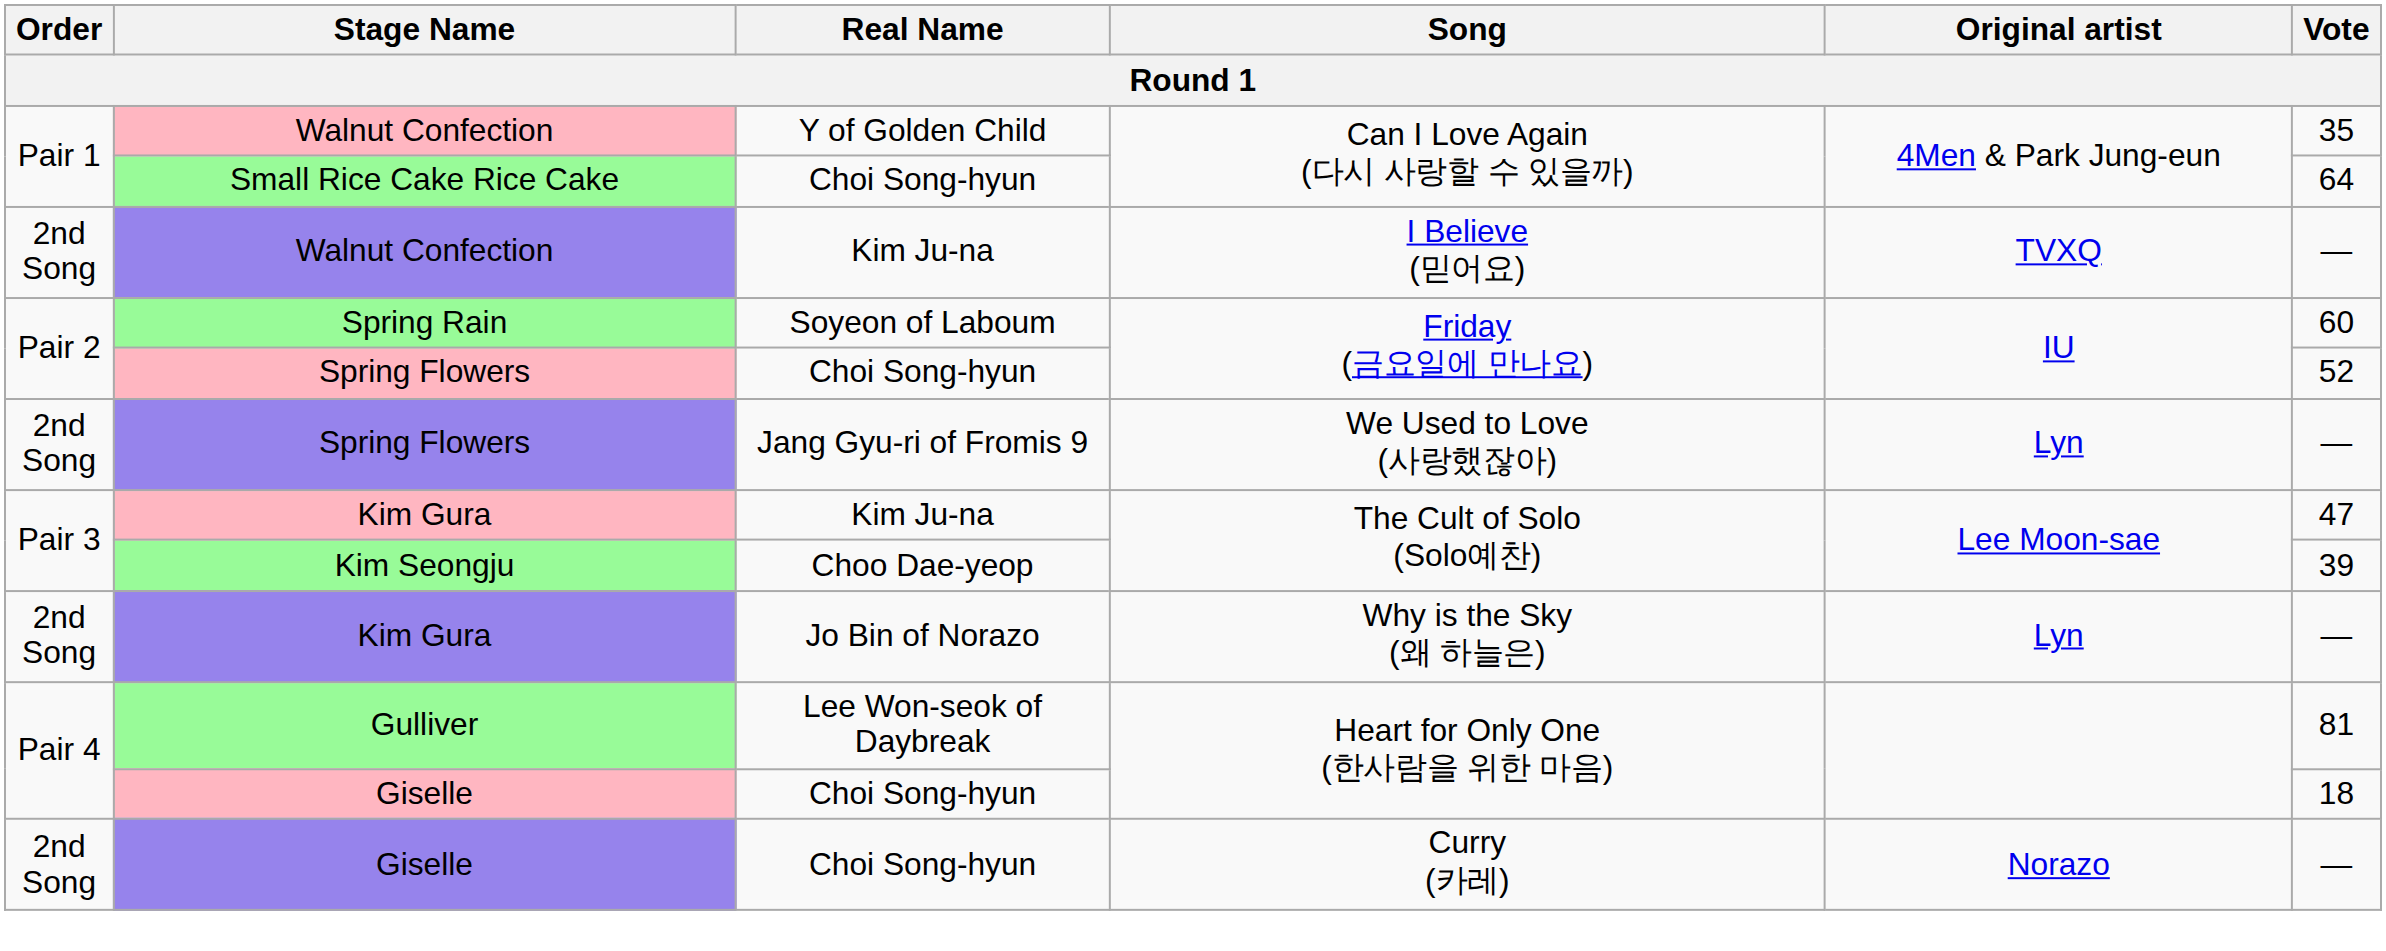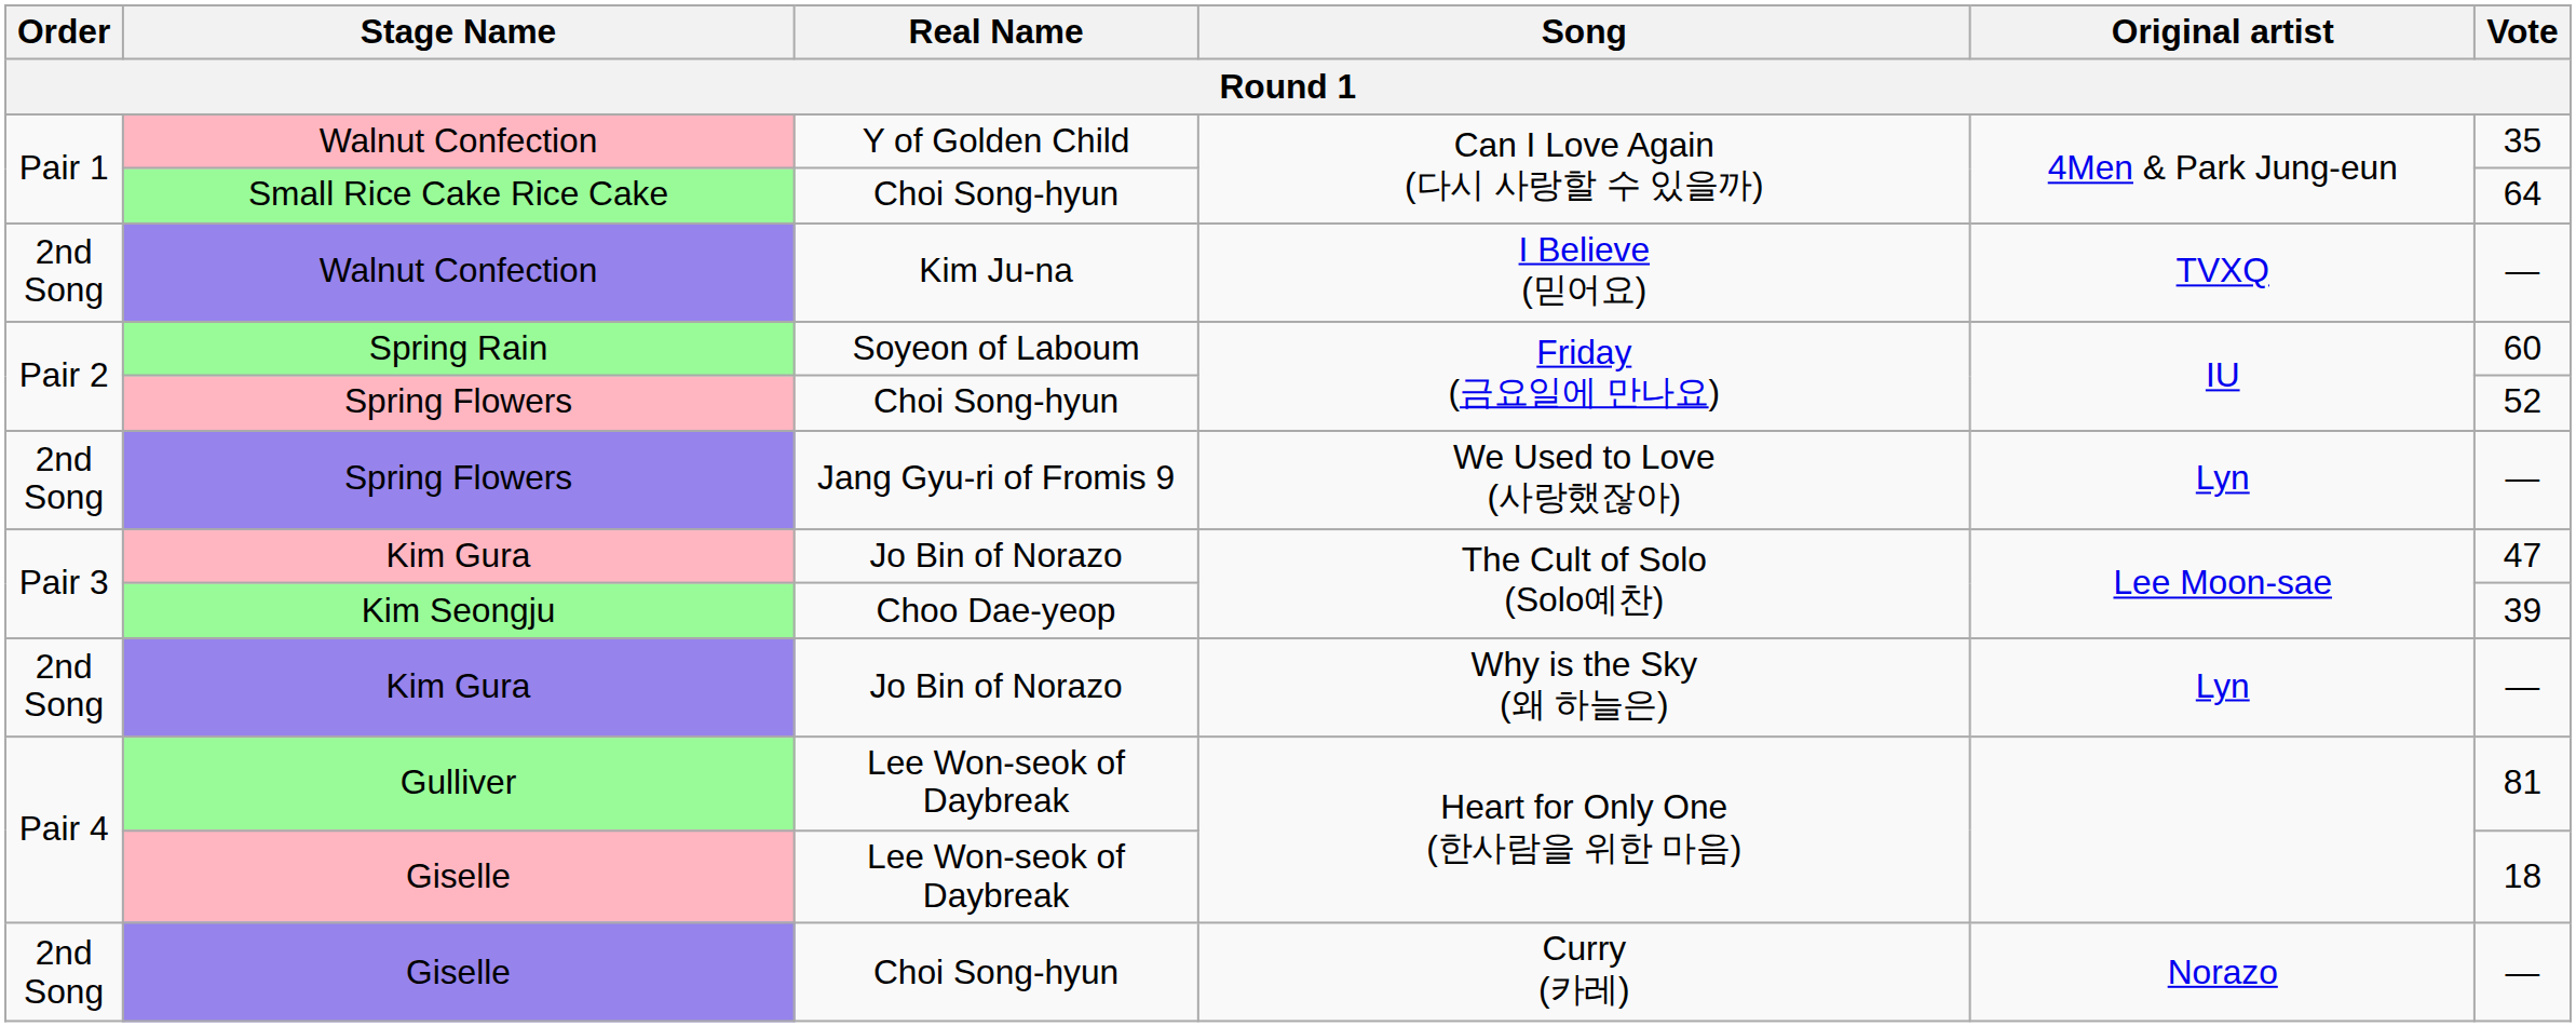 <table class="wikitable" style="text-align:center; width:95%;">
 <tr>
 <th style="width:1%;">Order</th>
 <th style="width:20%;">Stage Name</th>
 <th style="width:12%;">Real Name</th>
 <th style="width:23%;">Song</th>
 <th style="width:15%;">Original artist</th>
 <th style="width:1%;">Vote</th>
 </tr>
 <tr>
 <th colspan=6>Round 1</th>
 </tr>
 <tr>
 <td rowspan=2>Pair 1</td>
 <td bgcolor="lightpink">Walnut Confection</td>
 <td>Y of Golden Child</td>
 <td rowspan=2>Can I Love Again<br>(다시 사랑할 수 있을까)</td>
 <td rowspan=2><a href='#'>4Men</a> & Park Jung-eun</td>
 <td>35</td>
 </tr>
 <tr>
 <td bgcolor="palegreen">Small Rice Cake Rice Cake</td>
 <td>Choi Song-hyun</td>
 <td>64</td>
 </tr>
 <tr>
 <td>2nd Song</td>
 <td bgcolor="#9683EC">Walnut Confection</td>
 <td>Kim Ju-na</td>
 <td><a href='#'>I Believe</a><br>(믿어요)</td>
 <td><a href='#'>TVXQ</a></td>
 <td>—</td>
 </tr>
 <tr>
 <td rowspan=2>Pair 2</td>
 <td bgcolor="palegreen">Spring Rain</td>
 <td>Soyeon of Laboum</td>
 <td rowspan=2><a href='#'>Friday</a><br>(<a href='#'>금요일에 만나요</a>)</td>
 <td rowspan=2><a href='#'>IU</a></td>
 <td>60</td>
 </tr>
 <tr>
 <td bgcolor="lightpink">Spring Flowers</td>
 <td>Choi Song-hyun</td>
 <td>52</td>
 </tr>
 <tr>
 <td>2nd Song</td>
 <td bgcolor="#9683EC">Spring Flowers</td>
 <td>Jang Gyu-ri of Fromis 9</td>
 <td>We Used to Love<br>(사랑했잖아)</td>
 <td><a href='#'>Lyn</a></td>
 <td>—</td>
 </tr>
 <tr>
 <td rowspan=2>Pair 3</td>
 <td bgcolor="lightpink">Kim Gura</td>
-<td>Kim Ju-na</td>
+<td>Jo Bin of Norazo</td>
 <td rowspan=2>The Cult of Solo<br>(Solo예찬)</td>
 <td rowspan=2><a href='#'>Lee Moon-sae</a></td>
 <td>47</td>
 </tr>
 <tr>
 <td bgcolor="palegreen">Kim Seongju</td>
 <td>Choo Dae-yeop</td>
 <td>39</td>
 </tr>
 <tr>
 <td>2nd Song</td>
 <td bgcolor="#9683EC">Kim Gura</td>
 <td>Jo Bin of Norazo</td>
 <td>Why is the Sky<br>(왜 하늘은)</td>
 <td><a href='#'>Lyn</a></td>
 <td>—</td>
 </tr>
 <tr>
 <td rowspan=2>Pair 4</td>
 <td bgcolor="palegreen">Gulliver</td>
 <td>Lee Won-seok of Daybreak</td>
 <td rowspan=2>Heart for Only One<br>(한사람을 위한 마음)</td>
 <td rowspan=2></td>
 <td>81</td>
 </tr>
 <tr>
 <td bgcolor="lightpink">Giselle</td>
-<td>Choi Song-hyun</td>
+<td>Lee Won-seok of Daybreak</td>
 <td>18</td>
 </tr>
 <tr>
 <td>2nd Song</td>
 <td bgcolor="#9683EC">Giselle</td>
 <td>Choi Song-hyun</td>
 <td>Curry<br>(카레)</td>
 <td><a href='#'>Norazo</a></td>
 <td>—</td>
 </tr>
 </table>
